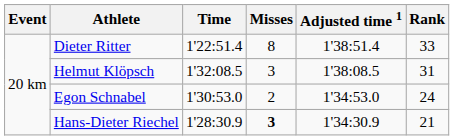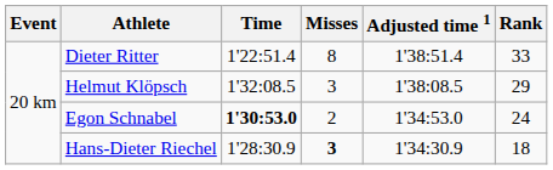 <table class="wikitable" style="font-size:90%">
 <tr>
 <th>Event</th>
 <th>Athlete</th>
 <th>Time</th>
 <th>Misses</th>
 <th>Adjusted time <sup>1</sup></th>
 <th>Rank</th>
 </tr>
 <tr>
 <td rowspan="4">20 km</td>
 <td><a href='#'>Dieter Ritter</a></td>
 <td align="center">1'22:51.4</td>
 <td align="center">8</td>
 <td align="center">1'38:51.4</td>
 <td align="center">33</td>
 </tr>
 <tr>
 <td><a href='#'>Helmut Klöpsch</a></td>
 <td align="center">1'32:08.5</td>
 <td align="center">3</td>
 <td align="center">1'38:08.5</td>
-<td align="center">31</td>
+<td align="center">29</td>
 </tr>
 <tr>
 <td><a href='#'>Egon Schnabel</a></td>
-<td align="center">1'30:53.0</td>
+<td align="center"><strong>1'30:53.0</strong></td>
 <td align="center">2</td>
 <td align="center">1'34:53.0</td>
 <td align="center">24</td>
 </tr>
 <tr>
 <td><a href='#'>Hans-Dieter Riechel</a></td>
 <td align="center">1'28:30.9</td>
 <td align="center"><strong>3</strong></td>
 <td align="center">1'34:30.9</td>
-<td align="center">21</td>
+<td align="center">18</td>
 </tr>
 </table>
